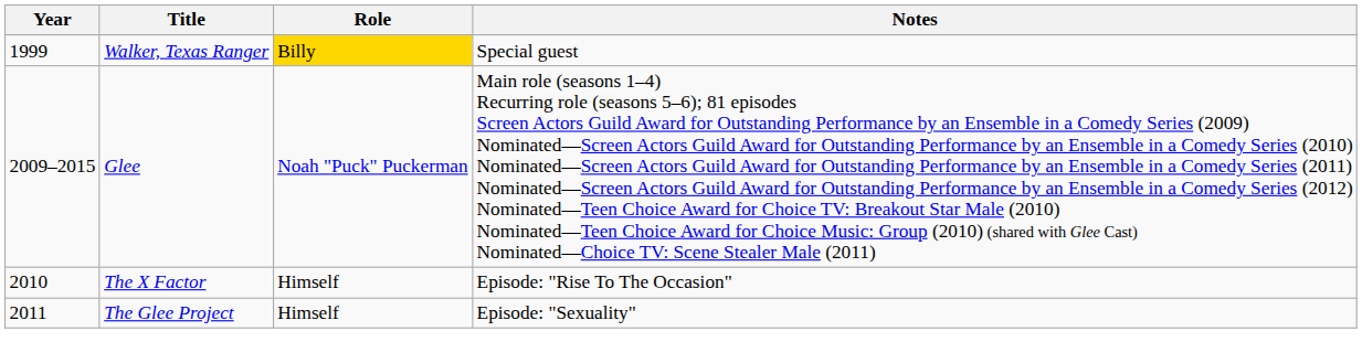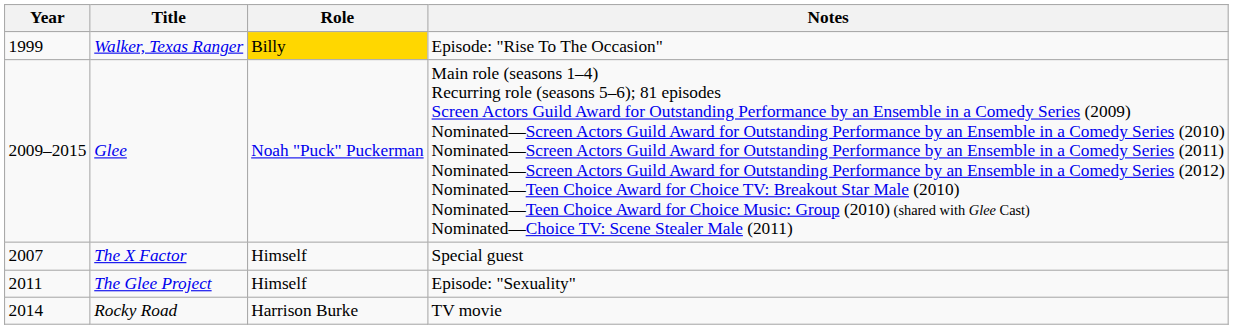 <table class="wikitable sortable">
 <tr>
 <th>Year</th>
 <th>Title</th>
 <th>Role</th>
 <th class="unsortable">Notes</th>
 </tr>
 <tr>
 <td>1999</td>
 <td><em><a href='#'>Walker, Texas Ranger</a></em></td>
 <td style="background: gold;">Billy</td>
-<td>Special guest</td>
+<td>Episode: "Rise To The Occasion"</td>
 </tr>
 <tr>
 <td>2009–2015</td>
 <td><em><a href='#'>Glee</a></em></td>
 <td><a href='#'>Noah "Puck" Puckerman</a></td>
 <td>Main role (seasons 1–4)<br>Recurring role (seasons 5–6); 81 episodes<br><a href='#'>Screen Actors Guild Award for Outstanding Performance by an Ensemble in a Comedy Series</a> (2009)<br>Nominated—<a href='#'>Screen Actors Guild Award for Outstanding Performance by an Ensemble in a Comedy Series</a> (2010)<br>Nominated—<a href='#'>Screen Actors Guild Award for Outstanding Performance by an Ensemble in a Comedy Series</a> (2011)<br>Nominated—<a href='#'>Screen Actors Guild Award for Outstanding Performance by an Ensemble in a Comedy Series</a> (2012)<br>Nominated—<a href='#'>Teen Choice Award for Choice TV: Breakout Star Male</a> (2010) <br>Nominated—<a href='#'>Teen Choice Award for Choice Music: Group</a> (2010)<small> (shared with <em>Glee</em> Cast)</small><br>Nominated—<a href='#'>Choice TV: Scene Stealer Male</a> (2011)</td>
 </tr>
 <tr>
-<td>2010</td>
+<td>2007</td>
 <td><em><a href='#'>The X Factor</a></em></td>
 <td>Himself</td>
-<td>Episode: "Rise To The Occasion"</td>
+<td>Special guest</td>
 </tr>
 <tr>
 <td>2011</td>
 <td><em><a href='#'>The Glee Project</a></em></td>
 <td>Himself</td>
 <td>Episode: "Sexuality"</td>
 </tr>
+<tr>
+<td>2014</td>
+<td><em>Rocky Road</em></td>
+<td>Harrison Burke</td>
+<td>TV movie</td>
+</tr>
 </table>
